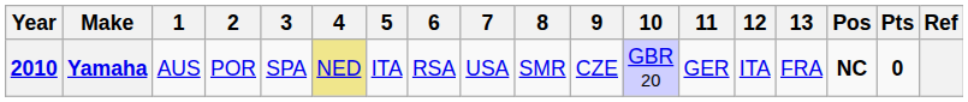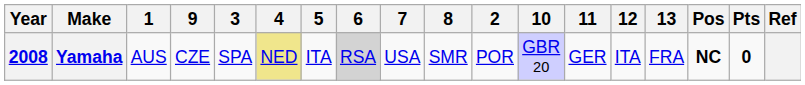 <table class="wikitable" style="text-align:center; font-size:90%">
 <tr>
 <th>Year</th>
 <th>Make</th>
 <th>1</th>
-<th>2</th>
+<th>9</th>
 <th>3</th>
 <th>4</th>
 <th>5</th>
 <th>6</th>
 <th>7</th>
 <th>8</th>
-<th>9</th>
+<th>2</th>
 <th>10</th>
 <th>11</th>
 <th>12</th>
 <th>13</th>
 <th>Pos</th>
 <th>Pts</th>
 <th>Ref</th>
 </tr>
 <tr>
-<th><a href='#'>2010</a></th>
+<th><a href='#'>2008</a></th>
 <th><a href='#'>Yamaha</a></th>
 <td><a href='#'>AUS</a></td>
-<td><a href='#'>POR</a></td>
+<td><a href='#'>CZE</a></td>
 <td><a href='#'>SPA</a></td>
 <td style="background: khaki;"><a href='#'>NED</a></td>
 <td><a href='#'>ITA</a></td>
-<td><a href='#'>RSA</a></td>
+<td style="background: lightgrey;"><a href='#'>RSA</a></td>
 <td><a href='#'>USA</a></td>
 <td><a href='#'>SMR</a></td>
-<td><a href='#'>CZE</a></td>
+<td><a href='#'>POR</a></td>
 <td style="background:#CFCFFF;"><a href='#'>GBR</a><br><small>20</small></td>
 <td><a href='#'>GER</a></td>
 <td><a href='#'>ITA</a></td>
 <td><a href='#'>FRA</a></td>
 <td><strong>NC</strong></td>
 <td><strong>0</strong></td>
 <th></th>
 </tr>
 </table>
